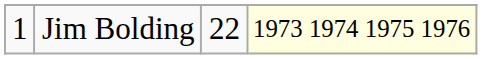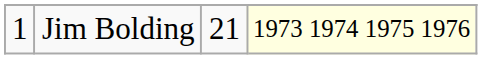 <table class="wikitable">
 <tr>
 </tr>
 <tr>
 <td>1</td>
 <td>Jim Bolding</td>
-<td>22</td>
+<td>21</td>
 <td style="background: lightyellow; font-size:80%;">1973 1974 1975 1976</td>
 </tr>
 </table>
